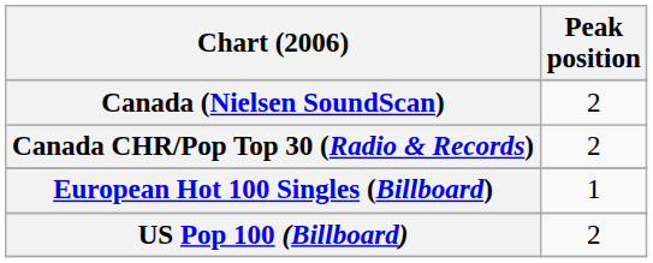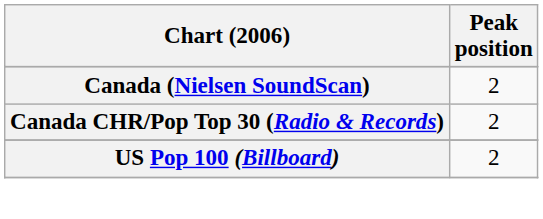 <table class="wikitable sortable plainrowheaders" style="text-align:center">
 <tr>
 <th>Chart (2006)</th>
 <th>Peak<br>position</th>
 </tr>
 <tr>
 </tr>
 <tr>
 </tr>
 <tr>
 </tr>
 <tr>
 </tr>
 <tr>
 </tr>
 <tr>
 <th scope="row">Canada (<a href='#'>Nielsen SoundScan</a>)</th>
 <td>2</td>
 </tr>
 <tr>
 <th scope="row">Canada CHR/Pop Top 30 (<em><a href='#'>Radio & Records</a></em>)</th>
 <td>2</td>
 </tr>
 <tr>
-</tr>
-<tr>
-<th scope="row"><a href='#'>European Hot 100 Singles</a> (<em><a href='#'>Billboard</a></em>)</th>
-<td>1</td>
 </tr>
 <tr>
 </tr>
 <tr>
 </tr>
 <tr>
 </tr>
 <tr>
 </tr>
 <tr>
 </tr>
 <tr>
 </tr>
 <tr>
 </tr>
 <tr>
 </tr>
 <tr>
 </tr>
 <tr>
 </tr>
 <tr>
 </tr>
 <tr>
 </tr>
 <tr>
 </tr>
 <tr>
 </tr>
 <tr>
 <th scope="row">US <a href='#'>Pop 100</a> <em>(<a href='#'>Billboard</a>)</em></th>
 <td>2</td>
 </tr>
 <tr>
 </tr>
 <tr>
 </tr>
 </table>
